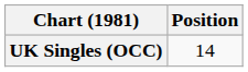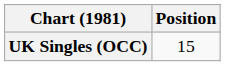 <table class="wikitable plainrowheaders" style="text-align:center">
 <tr>
 <th>Chart (1981)</th>
 <th>Position</th>
 </tr>
 <tr>
 <th scope="row">UK Singles (OCC)</th>
-<td>14</td>
+<td>15</td>
 </tr>
 </table>
